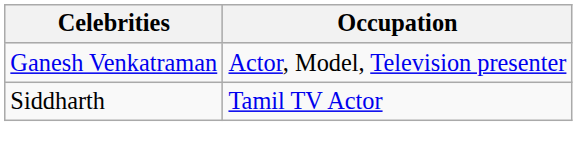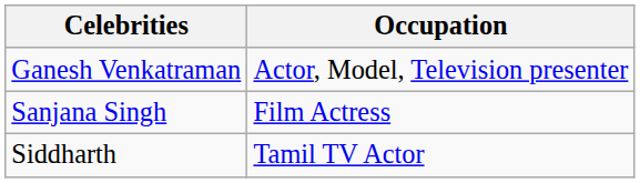 <table class="wikitable">
 <tr>
 <th>Celebrities</th>
 <th>Occupation</th>
 </tr>
 <tr>
 <td><a href='#'>Ganesh Venkatraman</a></td>
 <td><a href='#'>Actor</a>, Model, <a href='#'>Television presenter</a></td>
 </tr>
 <tr>
+<td><a href='#'>Sanjana Singh</a></td>
+<td><a href='#'>Film Actress</a></td>
+</tr>
+<tr>
 <td>Siddharth</td>
 <td><a href='#'>Tamil TV Actor</a></td>
 </tr>
 </table>
